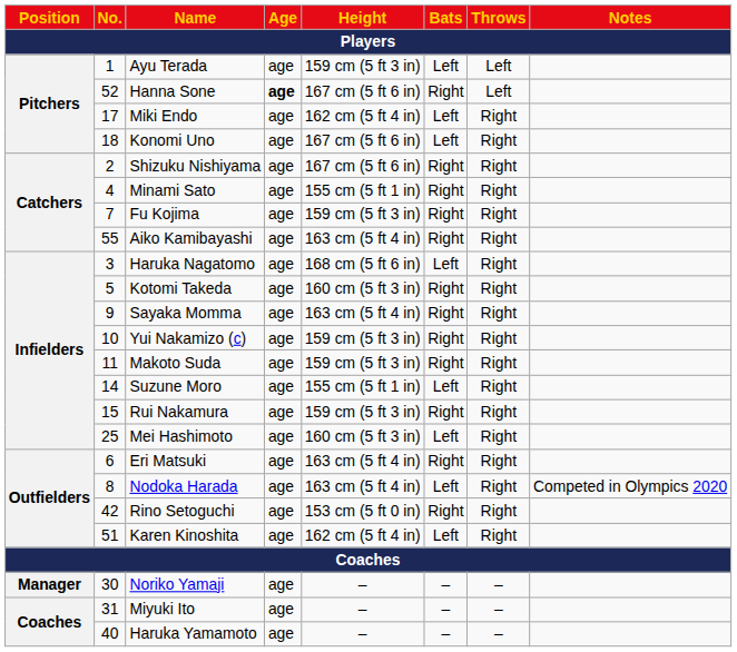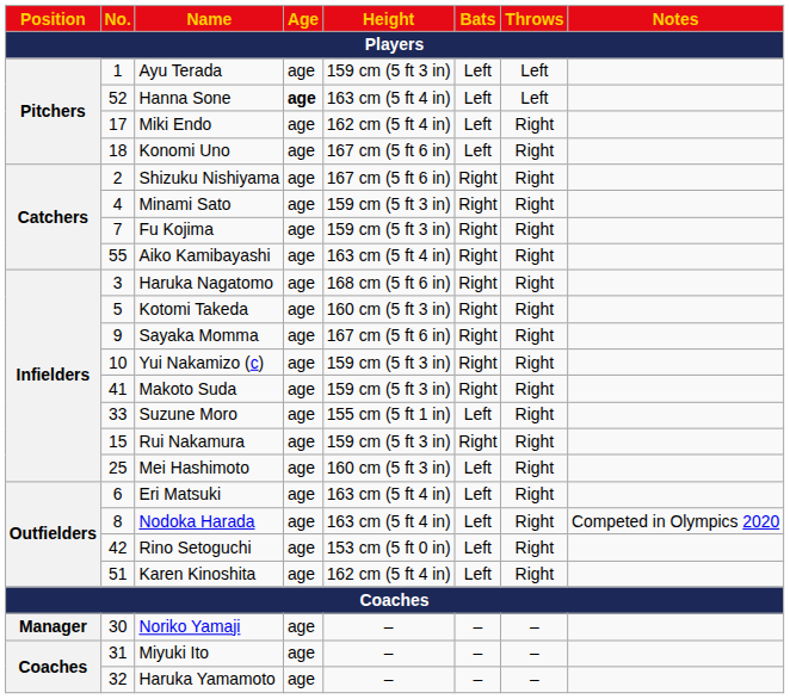 <table class="wikitable" style="font-size:smaller">
 <tr>
 <th style="background-color:#E60A16; color:#FED000;">Position</th>
 <th style="background-color:#E60A16; color:#FED000;">No.</th>
 <th style="background-color:#E60A16; color:#FED000;">Name</th>
 <th style="background-color:#E60A16; color:#FED000;">Age</th>
 <th style="background-color:#E60A16; color:#FED000;">Height</th>
 <th style="background-color:#E60A16; color:#FED000;">Bats</th>
 <th style="background-color:#E60A16; color:#FED000;">Throws</th>
 <th style="background-color:#E60A16; color:#FED000;">Notes</th>
 </tr>
 <tr>
 <th colspan="8" style="background-color:#1C2857; color:#FFFFFF;">Players</th>
 </tr>
 <tr>
 <th rowspan="4">Pitchers</th>
 <td align="center">1</td>
 <td> Ayu Terada</td>
 <td>age </td>
 <td>159 cm (5 ft 3 in)</td>
 <td align="center">Left</td>
 <td align="center">Left</td>
 <td></td>
 </tr>
 <tr>
 <td align="center">52</td>
 <td> Hanna Sone</td>
 <td><strong>age </strong></td>
-<td>167 cm (5 ft 6 in)</td>
-<td align="center">Right</td>
+<td>163 cm (5 ft 4 in)</td>
+<td align="center">Left</td>
 <td align="center">Left</td>
 <td></td>
 </tr>
 <tr>
 <td align="center">17</td>
 <td> Miki Endo</td>
 <td>age </td>
 <td>162 cm (5 ft 4 in)</td>
 <td align="center">Left</td>
 <td align="center">Right</td>
 <td></td>
 </tr>
 <tr>
 <td align="center">18</td>
 <td> Konomi Uno</td>
 <td>age </td>
 <td>167 cm (5 ft 6 in)</td>
 <td align="center">Left</td>
 <td align="center">Right</td>
 <td></td>
 </tr>
 <tr>
 <th rowspan="4">Catchers</th>
 <td align="center">2</td>
 <td> Shizuku Nishiyama</td>
 <td>age </td>
 <td>167 cm (5 ft 6 in)</td>
 <td align="center">Right</td>
 <td align="center">Right</td>
 <td></td>
 </tr>
 <tr>
 <td align="center">4</td>
 <td> Minami Sato</td>
 <td>age </td>
-<td>155 cm (5 ft 1 in)</td>
+<td>159 cm (5 ft 3 in)</td>
 <td align="center">Right</td>
 <td align="center">Right</td>
 <td></td>
 </tr>
 <tr>
 <td align="center">7</td>
 <td> Fu Kojima</td>
 <td>age </td>
 <td>159 cm (5 ft 3 in)</td>
 <td align="center">Right</td>
 <td align="center">Right</td>
 <td></td>
 </tr>
 <tr>
 <td align="center">55</td>
 <td> Aiko Kamibayashi</td>
 <td>age </td>
 <td>163 cm (5 ft 4 in)</td>
 <td align="center">Right</td>
 <td align="center">Right</td>
 <td></td>
 </tr>
 <tr>
 <th rowspan="8">Infielders</th>
 <td align="center">3</td>
 <td> Haruka Nagatomo</td>
 <td>age </td>
 <td>168 cm (5 ft 6 in)</td>
-<td align="center">Left</td>
+<td align="center">Right</td>
 <td align="center">Right</td>
 <td></td>
 </tr>
 <tr>
 <td align="center">5</td>
 <td> Kotomi Takeda</td>
 <td>age </td>
 <td>160 cm (5 ft 3 in)</td>
 <td align="center">Right</td>
 <td align="center">Right</td>
 <td></td>
 </tr>
 <tr>
 <td align="center">9</td>
 <td> Sayaka Momma</td>
 <td>age </td>
-<td>163 cm (5 ft 4 in)</td>
+<td>167 cm (5 ft 6 in)</td>
 <td align="center">Right</td>
 <td align="center">Right</td>
 <td></td>
 </tr>
 <tr>
 <td align="center">10</td>
 <td> Yui Nakamizo (<a href='#'>c</a>)</td>
 <td>age </td>
 <td>159 cm (5 ft 3 in)</td>
 <td align="center">Right</td>
 <td align="center">Right</td>
 <td></td>
 </tr>
 <tr>
-<td align="center">11</td>
+<td align="center">41</td>
 <td> Makoto Suda</td>
 <td>age </td>
 <td>159 cm (5 ft 3 in)</td>
 <td align="center">Right</td>
 <td align="center">Right</td>
 <td></td>
 </tr>
 <tr>
-<td align="center">14</td>
+<td align="center">33</td>
 <td> Suzune Moro</td>
 <td>age </td>
 <td>155 cm (5 ft 1 in)</td>
 <td align="center">Left</td>
 <td align="center">Right</td>
 <td></td>
 </tr>
 <tr>
 <td align="center">15</td>
 <td> Rui Nakamura</td>
 <td>age </td>
 <td>159 cm (5 ft 3 in)</td>
 <td align="center">Right</td>
 <td align="center">Right</td>
 <td></td>
 </tr>
 <tr>
 <td align="center">25</td>
 <td> Mei Hashimoto</td>
 <td>age </td>
 <td>160 cm (5 ft 3 in)</td>
 <td align="center">Left</td>
 <td align="center">Right</td>
 <td></td>
 </tr>
 <tr>
 <th rowspan="4">Outfielders</th>
 <td align="center">6</td>
 <td> Eri Matsuki</td>
 <td>age </td>
 <td>163 cm (5 ft 4 in)</td>
-<td align="center">Right</td>
+<td align="center">Left</td>
 <td align="center">Right</td>
 <td></td>
 </tr>
 <tr>
 <td align="center">8</td>
 <td> <a href='#'>Nodoka Harada</a></td>
 <td>age </td>
 <td>163 cm (5 ft 4 in)</td>
 <td align="center">Left</td>
 <td align="center">Right</td>
 <td>Competed in Olympics <a href='#'>2020</a></td>
 </tr>
 <tr>
 <td align="center">42</td>
 <td> Rino Setoguchi</td>
 <td>age </td>
 <td>153 cm (5 ft 0 in)</td>
-<td align="center">Right</td>
+<td align="center">Left</td>
 <td align="center">Right</td>
 <td></td>
 </tr>
 <tr>
 <td align="center">51</td>
 <td> Karen Kinoshita</td>
 <td>age </td>
 <td>162 cm (5 ft 4 in)</td>
 <td align="center">Left</td>
 <td align="center">Right</td>
 <td></td>
 </tr>
 <tr>
 <th colspan="8" style="background-color:#1C2857; color:#FFFFFF;">Coaches</th>
 </tr>
 <tr>
 <th rowspan="1">Manager</th>
 <td align="center">30</td>
 <td> <a href='#'>Noriko Yamaji</a></td>
 <td>age </td>
 <td align="center">–</td>
 <td align="center">–</td>
 <td align="center">–</td>
 <td></td>
 </tr>
 <tr>
 <th rowspan="2">Coaches</th>
 <td align="center">31</td>
 <td> Miyuki Ito</td>
 <td>age </td>
 <td align="center">–</td>
 <td align="center">–</td>
 <td align="center">–</td>
 <td></td>
 </tr>
 <tr>
-<td align="center">40</td>
+<td align="center">32</td>
 <td> Haruka Yamamoto</td>
 <td>age </td>
 <td align="center">–</td>
 <td align="center">–</td>
 <td align="center">–</td>
 <td></td>
 </tr>
 </table>
